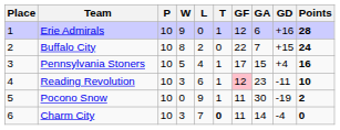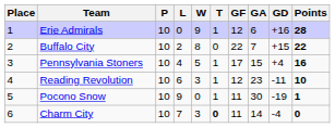 <table class="wikitable">
 <tr>
 <th>Place</th>
 <th width="170">Team</th>
 <th width="20">P</th>
+<th width="20">L</th>
 <th width="20">W</th>
-<th width="20">L</th>
 <th width="20">T</th>
 <th width="20">GF</th>
 <th width="20">GA</th>
 <th width="25">GD</th>
 <th>Points</th>
 </tr>
 <tr bgcolor=#ccccff>
 <td>1</td>
 <td><a href='#'>Erie Admirals</a></td>
 <td>10</td>
+<td>0</td>
 <td>9</td>
-<td>0</td>
 <td>1</td>
 <td>12</td>
 <td>6</td>
 <td>+16</td>
 <td><strong>28</strong></td>
 </tr>
 <tr>
 <td>2</td>
 <td><a href='#'>Buffalo City</a></td>
 <td>10</td>
+<td>2</td>
 <td>8</td>
-<td>2</td>
 <td>0</td>
 <td>22</td>
 <td>7</td>
 <td>+15</td>
-<td><strong>24</strong></td>
+<td><strong>22</strong></td>
 </tr>
 <tr>
 <td>3</td>
 <td><a href='#'>Pennsylvania Stoners</a></td>
 <td>10</td>
+<td>4</td>
 <td>5</td>
-<td>4</td>
 <td>1</td>
 <td>17</td>
 <td>15</td>
 <td>+4</td>
 <td><strong>16</strong></td>
 </tr>
 <tr>
 <td>4</td>
 <td><a href='#'>Reading Revolution</a></td>
 <td>10</td>
+<td>6</td>
 <td>3</td>
-<td>6</td>
 <td>1</td>
-<td style="background: pink;">12</td>
+<td>12</td>
 <td>23</td>
 <td>-11</td>
 <td><strong>10</strong></td>
 </tr>
 <tr>
 <td>5</td>
 <td><a href='#'>Pocono Snow</a></td>
 <td>10</td>
+<td>9</td>
 <td>0</td>
-<td>9</td>
 <td>1</td>
 <td>11</td>
 <td>30</td>
 <td>-19</td>
-<td><strong>2</strong></td>
+<td><strong>1</strong></td>
 </tr>
 <tr>
 <td>6</td>
 <td><a href='#'>Charm City</a></td>
 <td>10</td>
+<td>7</td>
 <td>3</td>
-<td>7</td>
 <td><strong>0</strong></td>
 <td>11</td>
 <td>14</td>
 <td>-4</td>
 <td><strong>0</strong></td>
 </tr>
 </table>
